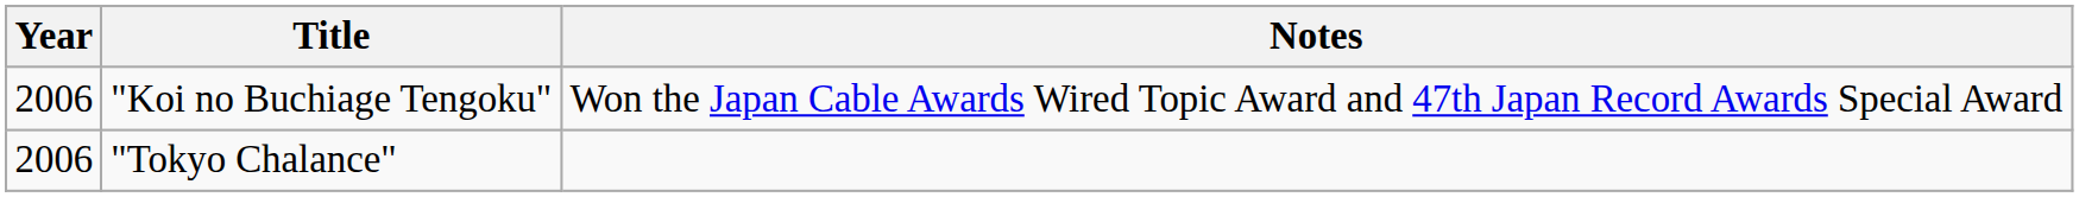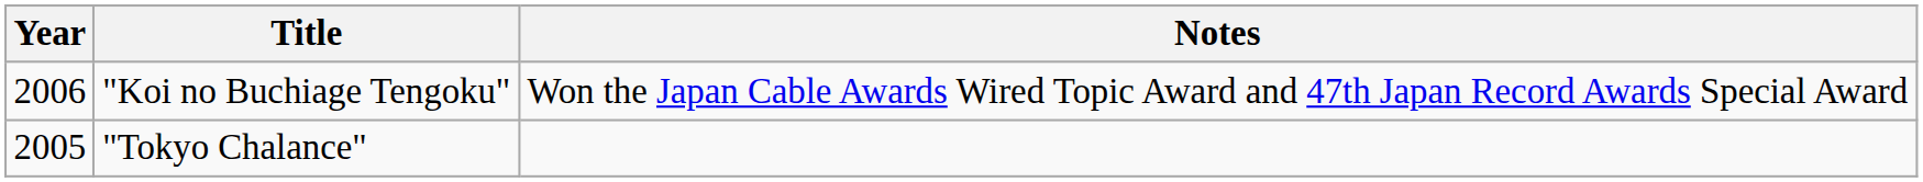 <table class="wikitable">
 <tr>
 <th>Year</th>
 <th>Title</th>
 <th>Notes</th>
 </tr>
 <tr>
 <td>2006</td>
 <td>"Koi no Buchiage Tengoku"</td>
 <td>Won the <a href='#'>Japan Cable Awards</a> Wired Topic Award and <a href='#'>47th Japan Record Awards</a> Special Award</td>
 </tr>
 <tr>
-<td>2006</td>
+<td>2005</td>
 <td>"Tokyo Chalance"</td>
 <td></td>
 </tr>
 </table>
